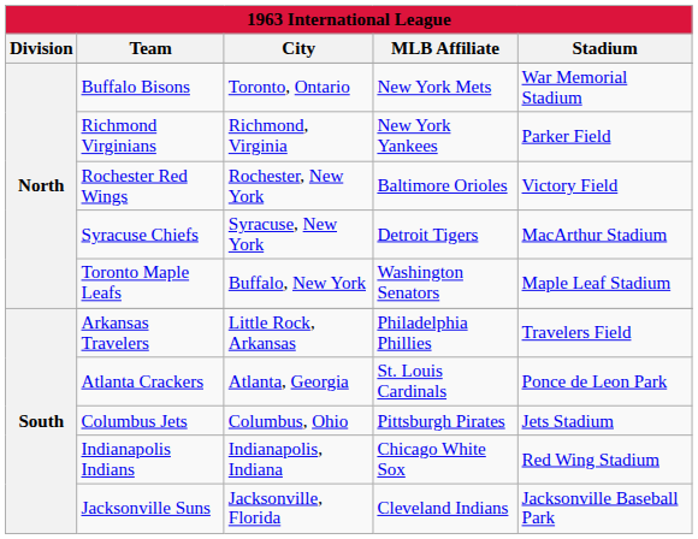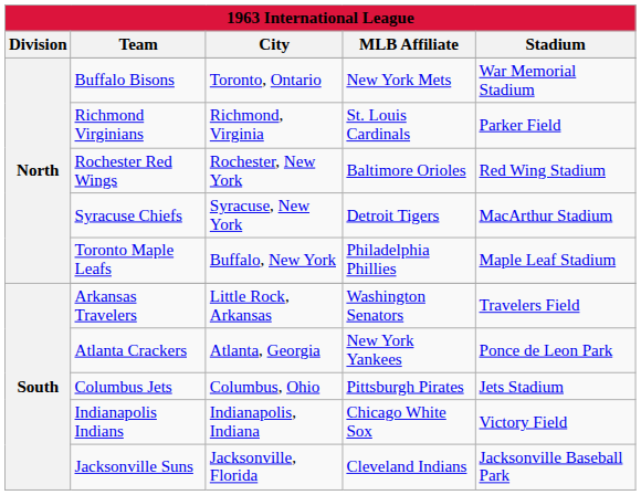 <table class="wikitable" style="width:auto">
 <tr>
 <td bgcolor="#DC143C" align="center" colspan="7"><strong><span>1963 International League</span></strong></td>
 </tr>
 <tr>
 <th>Division</th>
 <th>Team</th>
 <th>City</th>
 <th>MLB Affiliate</th>
 <th>Stadium</th>
 </tr>
 <tr>
 <th rowspan="6">North</th>
 </tr>
 <tr>
 <td><a href='#'>Buffalo Bisons</a></td>
 <td><a href='#'>Toronto</a>, <a href='#'>Ontario</a></td>
 <td><a href='#'>New York Mets</a></td>
 <td><a href='#'>War Memorial Stadium</a></td>
 </tr>
 <tr>
 <td><a href='#'>Richmond Virginians</a></td>
 <td><a href='#'>Richmond</a>, <a href='#'>Virginia</a></td>
-<td><a href='#'>New York Yankees</a></td>
+<td><a href='#'>St. Louis Cardinals</a></td>
 <td><a href='#'>Parker Field</a></td>
 </tr>
 <tr>
 <td><a href='#'>Rochester Red Wings</a></td>
 <td><a href='#'>Rochester</a>, <a href='#'>New York</a></td>
 <td><a href='#'>Baltimore Orioles</a></td>
-<td><a href='#'>Victory Field</a></td>
+<td><a href='#'>Red Wing Stadium</a></td>
 </tr>
 <tr>
 <td><a href='#'>Syracuse Chiefs</a></td>
 <td><a href='#'>Syracuse</a>, <a href='#'>New York</a></td>
 <td><a href='#'>Detroit Tigers</a></td>
 <td><a href='#'>MacArthur Stadium</a></td>
 </tr>
 <tr>
 <td><a href='#'>Toronto Maple Leafs</a></td>
 <td><a href='#'>Buffalo</a>, <a href='#'>New York</a></td>
-<td><a href='#'>Washington Senators</a></td>
+<td><a href='#'>Philadelphia Phillies</a></td>
 <td><a href='#'>Maple Leaf Stadium</a></td>
 </tr>
 <tr>
 <th rowspan="6">South</th>
 </tr>
 <tr>
 <td><a href='#'>Arkansas Travelers</a></td>
 <td><a href='#'>Little Rock</a>, <a href='#'>Arkansas</a></td>
-<td><a href='#'>Philadelphia Phillies</a></td>
+<td><a href='#'>Washington Senators</a></td>
 <td><a href='#'>Travelers Field</a></td>
 </tr>
 <tr>
 <td><a href='#'>Atlanta Crackers</a></td>
 <td><a href='#'>Atlanta</a>, <a href='#'>Georgia</a></td>
-<td><a href='#'>St. Louis Cardinals</a></td>
+<td><a href='#'>New York Yankees</a></td>
 <td><a href='#'>Ponce de Leon Park</a></td>
 </tr>
 <tr>
 <td><a href='#'>Columbus Jets</a></td>
 <td><a href='#'>Columbus</a>, <a href='#'>Ohio</a></td>
 <td><a href='#'>Pittsburgh Pirates</a></td>
 <td><a href='#'>Jets Stadium</a></td>
 </tr>
 <tr>
 <td><a href='#'>Indianapolis Indians</a></td>
 <td><a href='#'>Indianapolis</a>, <a href='#'>Indiana</a></td>
 <td><a href='#'>Chicago White Sox</a></td>
-<td><a href='#'>Red Wing Stadium</a></td>
+<td><a href='#'>Victory Field</a></td>
 </tr>
 <tr>
 <td><a href='#'>Jacksonville Suns</a></td>
 <td><a href='#'>Jacksonville</a>, <a href='#'>Florida</a></td>
 <td><a href='#'>Cleveland Indians</a></td>
 <td><a href='#'>Jacksonville Baseball Park</a></td>
 </tr>
 </table>
